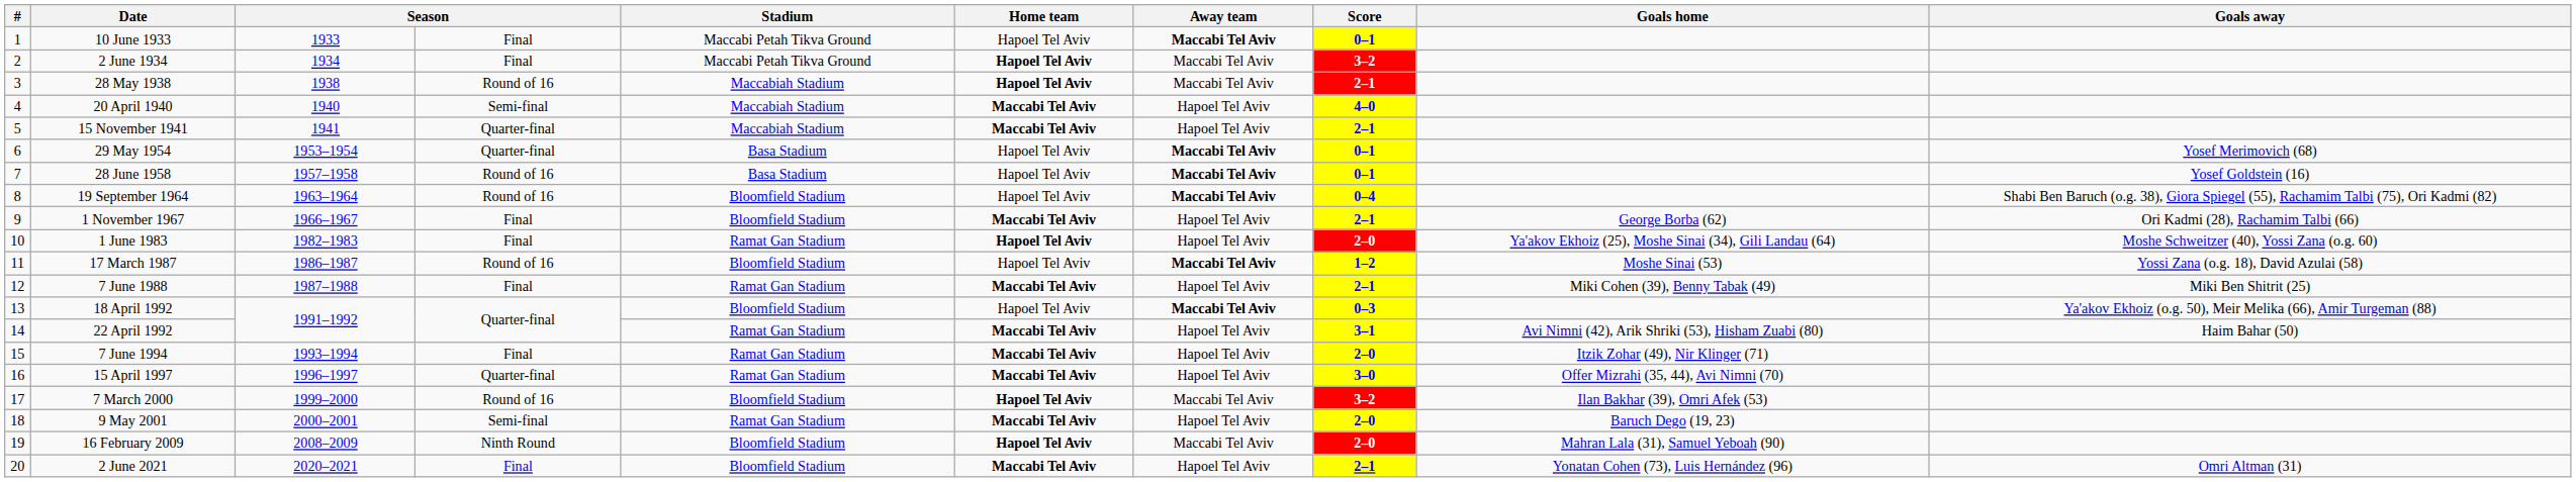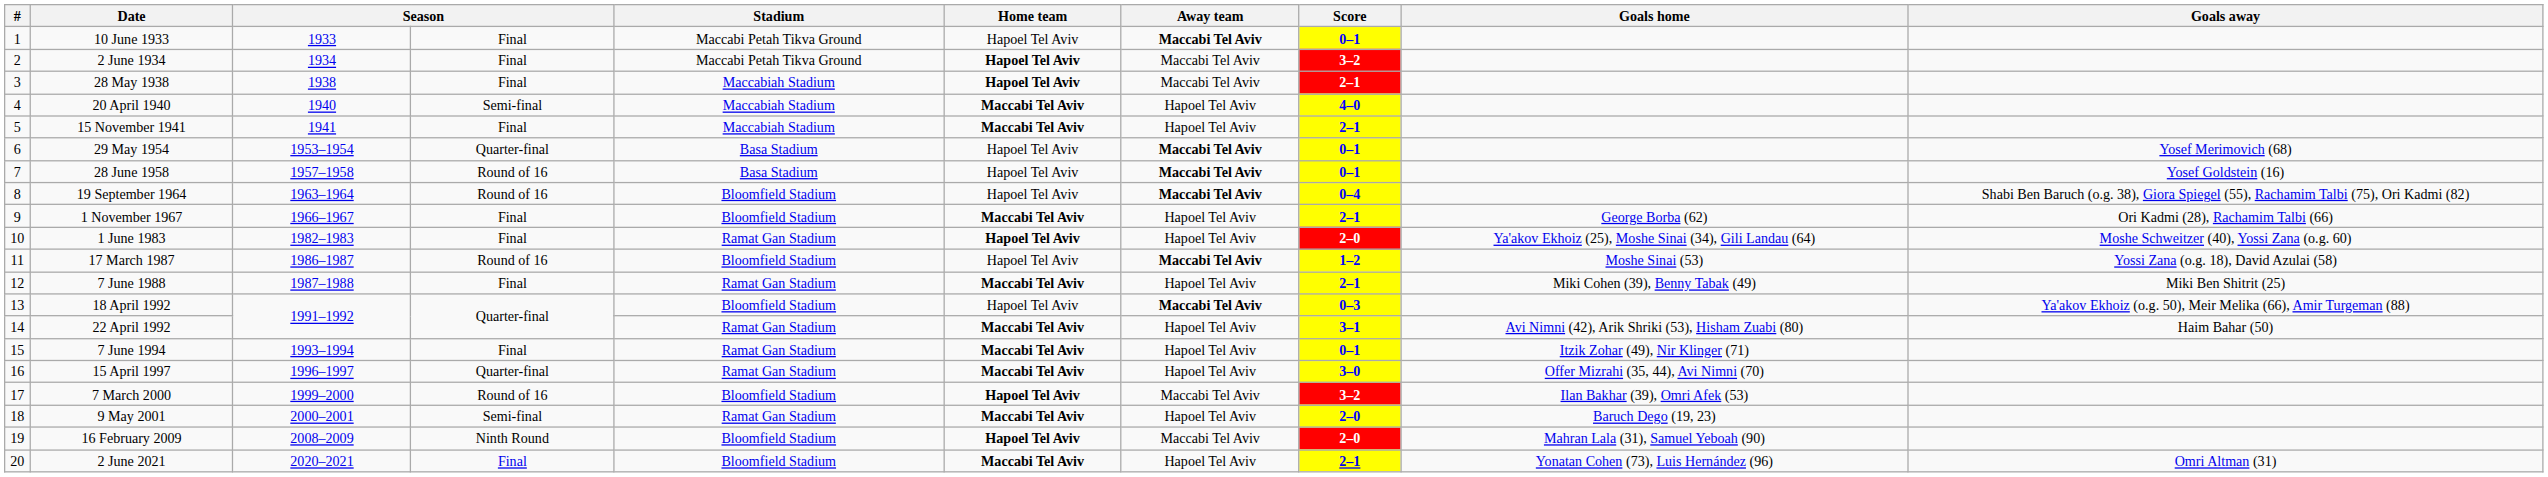 <table class="wikitable sortable" style="width:100%; margin:0 left; font-size: 11px">
 <tr>
 <th width=1%>#</th>
 <th class="unsortable" width=8%>Date</th>
 <th colspan="2" width=15%>Season</th>
 <th width=13%>Stadium</th>
 <th width=7%>Home team</th>
 <th width=7%>Away team</th>
 <th width=4%>Score</th>
 <th width=20%>Goals home</th>
 <th width=20>Goals away</th>
 </tr>
 <tr style="text-align:center;">
 <td>1</td>
 <td>10 June 1933</td>
 <td><a href='#'>1933</a></td>
 <td>Final</td>
 <td>Maccabi Petah Tikva Ground</td>
 <td>Hapoel Tel Aviv</td>
 <td><strong>Maccabi Tel Aviv</strong></td>
 <td style="color:blue; background:yellow"><strong>0–1</strong></td>
 <td></td>
 <td></td>
 </tr>
 <tr style="text-align:center;">
 <td>2</td>
 <td>2 June 1934</td>
 <td><a href='#'>1934</a></td>
 <td>Final</td>
 <td>Maccabi Petah Tikva Ground</td>
 <td><strong>Hapoel Tel Aviv</strong></td>
 <td>Maccabi Tel Aviv</td>
 <td style="color:white; background:red"><strong>3–2</strong></td>
 <td></td>
 <td></td>
 </tr>
 <tr style="text-align:center;">
 <td>3</td>
 <td>28 May 1938</td>
 <td><a href='#'>1938</a></td>
-<td>Round of 16</td>
+<td>Final</td>
 <td><a href='#'>Maccabiah Stadium</a></td>
 <td><strong>Hapoel Tel Aviv</strong></td>
 <td>Maccabi Tel Aviv</td>
 <td style="color:white; background:red"><strong>2–1</strong></td>
 <td></td>
 <td></td>
 </tr>
 <tr style="text-align:center;">
 <td>4</td>
 <td>20 April 1940</td>
 <td><a href='#'>1940</a></td>
 <td>Semi-final</td>
 <td><a href='#'>Maccabiah Stadium</a></td>
 <td><strong>Maccabi Tel Aviv</strong></td>
 <td>Hapoel Tel Aviv</td>
 <td style="color:blue; background:yellow"><strong>4–0</strong></td>
 <td></td>
 <td></td>
 </tr>
 <tr style="text-align:center;">
 <td>5</td>
 <td>15 November 1941</td>
 <td><a href='#'>1941</a></td>
-<td>Quarter-final</td>
+<td>Final</td>
 <td><a href='#'>Maccabiah Stadium</a></td>
 <td><strong>Maccabi Tel Aviv</strong></td>
 <td>Hapoel Tel Aviv</td>
 <td style="color:blue; background:yellow"><strong>2–1</strong></td>
 <td></td>
 <td></td>
 </tr>
 <tr style="text-align:center;">
 <td>6</td>
 <td>29 May 1954</td>
 <td><a href='#'>1953–1954</a></td>
 <td>Quarter-final</td>
 <td><a href='#'>Basa Stadium</a></td>
 <td>Hapoel Tel Aviv</td>
 <td><strong>Maccabi Tel Aviv</strong></td>
 <td style="color:blue; background:yellow"><strong>0–1</strong></td>
 <td></td>
 <td><a href='#'>Yosef Merimovich</a> (68)</td>
 </tr>
 <tr style="text-align:center;">
 <td>7</td>
 <td>28 June 1958</td>
 <td><a href='#'>1957–1958</a></td>
 <td>Round of 16</td>
 <td><a href='#'>Basa Stadium</a></td>
 <td>Hapoel Tel Aviv</td>
 <td><strong>Maccabi Tel Aviv</strong></td>
 <td style="color:blue; background:yellow"><strong>0–1</strong></td>
 <td></td>
 <td><a href='#'>Yosef Goldstein</a> (16)</td>
 </tr>
 <tr style="text-align:center;">
 <td>8</td>
 <td>19 September 1964</td>
 <td><a href='#'>1963–1964</a></td>
 <td>Round of 16</td>
 <td><a href='#'>Bloomfield Stadium</a></td>
 <td>Hapoel Tel Aviv</td>
 <td><strong>Maccabi Tel Aviv</strong></td>
 <td style="color:blue; background:yellow"><strong>0–4</strong></td>
 <td></td>
 <td>Shabi Ben Baruch (o.g. 38), <a href='#'>Giora Spiegel</a> (55), <a href='#'>Rachamim Talbi</a> (75), Ori Kadmi (82)</td>
 </tr>
 <tr style="text-align:center;">
 <td>9</td>
 <td>1 November 1967</td>
 <td><a href='#'>1966–1967</a></td>
 <td>Final</td>
 <td><a href='#'>Bloomfield Stadium</a></td>
 <td><strong>Maccabi Tel Aviv</strong></td>
 <td>Hapoel Tel Aviv</td>
 <td style="color:blue; background:yellow"><strong>2–1</strong></td>
 <td><a href='#'>George Borba</a> (62)</td>
 <td>Ori Kadmi (28), <a href='#'>Rachamim Talbi</a> (66)</td>
 </tr>
 <tr style="text-align:center;">
 <td>10</td>
 <td>1 June 1983</td>
 <td><a href='#'>1982–1983</a></td>
 <td>Final</td>
 <td><a href='#'>Ramat Gan Stadium</a></td>
 <td><strong>Hapoel Tel Aviv</strong></td>
 <td>Hapoel Tel Aviv</td>
 <td style="color:white; background:red"><strong>2–0</strong></td>
 <td><a href='#'>Ya'akov Ekhoiz</a> (25), <a href='#'>Moshe Sinai</a> (34), <a href='#'>Gili Landau</a> (64)</td>
 <td><a href='#'>Moshe Schweitzer</a> (40), <a href='#'>Yossi Zana</a> (o.g. 60)</td>
 </tr>
 <tr style="text-align:center;">
 <td>11</td>
 <td>17 March 1987</td>
 <td><a href='#'>1986–1987</a></td>
 <td>Round of 16</td>
 <td><a href='#'>Bloomfield Stadium</a></td>
 <td>Hapoel Tel Aviv</td>
 <td><strong>Maccabi Tel Aviv</strong></td>
 <td style="color:blue; background:yellow"><strong>1–2</strong></td>
 <td><a href='#'>Moshe Sinai</a> (53)</td>
 <td><a href='#'>Yossi Zana</a> (o.g. 18), David Azulai (58)</td>
 </tr>
 <tr style="text-align:center;">
 <td>12</td>
 <td>7 June 1988</td>
 <td><a href='#'>1987–1988</a></td>
 <td>Final</td>
 <td><a href='#'>Ramat Gan Stadium</a></td>
 <td><strong>Maccabi Tel Aviv</strong></td>
 <td>Hapoel Tel Aviv</td>
 <td style="color:blue; background:yellow"><strong>2–1</strong></td>
 <td>Miki Cohen (39), <a href='#'>Benny Tabak</a> (49)</td>
 <td>Miki Ben Shitrit (25)</td>
 </tr>
 <tr style="text-align:center;">
 <td>13</td>
 <td>18 April 1992</td>
 <td rowspan="2"><a href='#'>1991–1992</a></td>
 <td rowspan="2">Quarter-final</td>
 <td><a href='#'>Bloomfield Stadium</a></td>
 <td>Hapoel Tel Aviv</td>
 <td><strong>Maccabi Tel Aviv</strong></td>
 <td style="color:blue; background:yellow"><strong>0–3</strong></td>
 <td></td>
 <td><a href='#'>Ya'akov Ekhoiz</a> (o.g. 50), Meir Melika (66), <a href='#'>Amir Turgeman</a> (88)</td>
 </tr>
 <tr style="text-align:center;">
 <td>14</td>
 <td>22 April 1992</td>
 <td><a href='#'>Ramat Gan Stadium</a></td>
 <td><strong>Maccabi Tel Aviv</strong></td>
 <td>Hapoel Tel Aviv</td>
 <td style="color:blue; background:yellow"><strong>3–1</strong></td>
 <td><a href='#'>Avi Nimni</a> (42), Arik Shriki (53), <a href='#'>Hisham Zuabi</a> (80)</td>
 <td>Haim Bahar (50)</td>
 </tr>
 <tr style="text-align:center;">
 <td>15</td>
 <td>7 June 1994</td>
 <td><a href='#'>1993–1994</a></td>
 <td>Final</td>
 <td><a href='#'>Ramat Gan Stadium</a></td>
 <td><strong>Maccabi Tel Aviv</strong></td>
 <td>Hapoel Tel Aviv</td>
-<td style="color:blue; background:yellow"><strong>2–0</strong></td>
+<td style="color:blue; background:yellow"><strong>0–1</strong></td>
 <td><a href='#'>Itzik Zohar</a> (49), <a href='#'>Nir Klinger</a> (71)</td>
 <td></td>
 </tr>
 <tr style="text-align:center;">
 <td>16</td>
 <td>15 April 1997</td>
 <td><a href='#'>1996–1997</a></td>
 <td>Quarter-final</td>
 <td><a href='#'>Ramat Gan Stadium</a></td>
 <td><strong>Maccabi Tel Aviv</strong></td>
 <td>Hapoel Tel Aviv</td>
 <td style="color:blue; background:yellow"><strong>3–0</strong></td>
 <td><a href='#'>Offer Mizrahi</a> (35, 44), <a href='#'>Avi Nimni</a> (70)</td>
 <td></td>
 </tr>
 <tr style="text-align:center;">
 <td>17</td>
 <td>7 March 2000</td>
 <td><a href='#'>1999–2000</a></td>
 <td>Round of 16</td>
 <td><a href='#'>Bloomfield Stadium</a></td>
 <td><strong>Hapoel Tel Aviv</strong></td>
 <td>Maccabi Tel Aviv</td>
 <td style="color:white; background:red"><strong>3–2</strong></td>
 <td><a href='#'>Ilan Bakhar</a> (39), <a href='#'>Omri Afek</a> (53)</td>
 <td></td>
 </tr>
 <tr style="text-align:center;">
 <td>18</td>
 <td>9 May 2001</td>
 <td><a href='#'>2000–2001</a></td>
 <td>Semi-final</td>
 <td><a href='#'>Ramat Gan Stadium</a></td>
 <td><strong>Maccabi Tel Aviv</strong></td>
 <td>Hapoel Tel Aviv</td>
 <td style="color:blue; background:yellow"><strong>2–0</strong></td>
 <td><a href='#'>Baruch Dego</a> (19, 23)</td>
 <td></td>
 </tr>
 <tr style="text-align:center;">
 <td>19</td>
 <td>16 February 2009</td>
 <td><a href='#'>2008–2009</a></td>
 <td>Ninth Round</td>
 <td><a href='#'>Bloomfield Stadium</a></td>
 <td><strong>Hapoel Tel Aviv</strong></td>
 <td>Maccabi Tel Aviv</td>
 <td style="color:white; background:red"><strong>2–0</strong></td>
 <td><a href='#'>Mahran Lala</a> (31), <a href='#'>Samuel Yeboah</a> (90)</td>
 <td></td>
 </tr>
 <tr style="text-align:center;">
 <td>20</td>
 <td>2 June 2021</td>
 <td><a href='#'>2020–2021</a></td>
 <td><a href='#'>Final</a></td>
 <td><a href='#'>Bloomfield Stadium</a></td>
 <td><strong>Maccabi Tel Aviv</strong></td>
 <td>Hapoel Tel Aviv</td>
 <td style="color:blue; background:yellow"><strong><a href='#'>2–1</a></strong></td>
 <td><a href='#'>Yonatan Cohen</a> (73), <a href='#'>Luis Hernández</a> (96)</td>
 <td><a href='#'>Omri Altman</a> (31)</td>
 </tr>
 </table>
